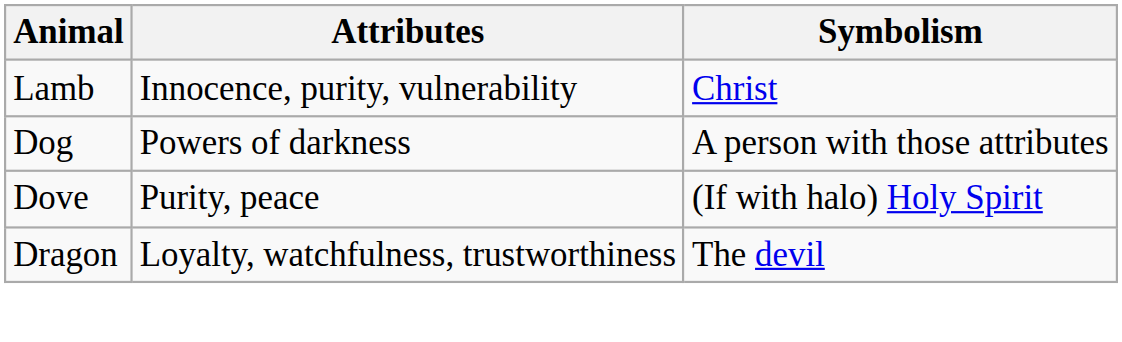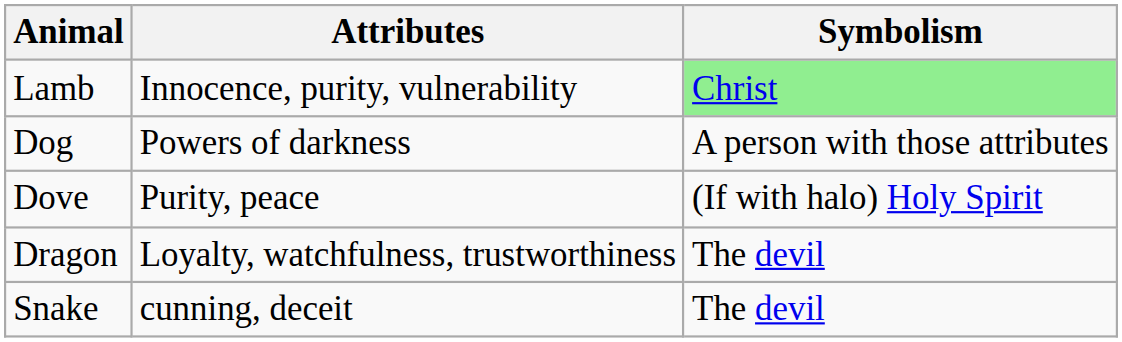 <table class="wikitable">
 <tr>
 <th>Animal</th>
 <th>Attributes</th>
 <th>Symbolism</th>
 </tr>
 <tr>
 <td>Lamb</td>
 <td>Innocence, purity, vulnerability</td>
-<td><a href='#'>Christ</a></td>
+<td style="background: lightgreen;"><a href='#'>Christ</a></td>
 </tr>
 <tr>
 <td>Dog</td>
 <td>Powers of darkness</td>
 <td>A person with those attributes</td>
 </tr>
 <tr>
 <td>Dove</td>
 <td>Purity, peace</td>
 <td>(If with halo) <a href='#'>Holy Spirit</a></td>
 </tr>
 <tr>
 <td>Dragon</td>
 <td>Loyalty, watchfulness, trustworthiness</td>
 <td>The <a href='#'>devil</a></td>
 </tr>
+<tr>
+<td>Snake</td>
+<td>cunning, deceit</td>
+<td>The <a href='#'>devil</a></td>
+</tr>
 </table>
